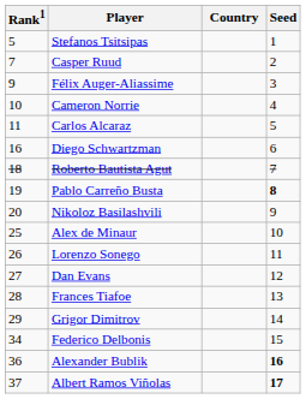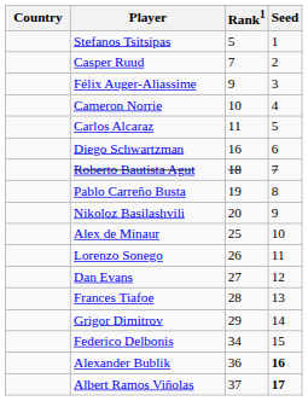 <table class=wikitable>
 <tr>
+<th width="70">Country</th>
+<th width="175">Player</th>
 <th>Rank<sup>1</sup></th>
-<th width="175">Player</th>
-<th width="70">Country</th>
 <th>Seed</th>
 </tr>
 <tr>
+<td></td>
+<td><a href='#'>Stefanos Tsitsipas</a></td>
 <td>5</td>
-<td><a href='#'>Stefanos Tsitsipas</a></td>
-<td></td>
 <td>1</td>
 </tr>
 <tr>
+<td></td>
+<td><a href='#'>Casper Ruud</a></td>
 <td>7</td>
-<td><a href='#'>Casper Ruud</a></td>
-<td></td>
 <td>2</td>
 </tr>
 <tr>
+<td></td>
+<td><a href='#'>Félix Auger-Aliassime</a></td>
 <td>9</td>
-<td><a href='#'>Félix Auger-Aliassime</a></td>
-<td></td>
 <td>3</td>
 </tr>
 <tr>
+<td></td>
+<td><a href='#'>Cameron Norrie</a></td>
 <td>10</td>
-<td><a href='#'>Cameron Norrie</a></td>
-<td></td>
 <td>4</td>
 </tr>
 <tr>
+<td></td>
+<td><a href='#'>Carlos Alcaraz</a></td>
 <td>11</td>
-<td><a href='#'>Carlos Alcaraz</a></td>
-<td></td>
 <td>5</td>
 </tr>
 <tr>
+<td></td>
+<td><a href='#'>Diego Schwartzman</a></td>
 <td>16</td>
-<td><a href='#'>Diego Schwartzman</a></td>
-<td></td>
 <td>6</td>
 </tr>
 <tr>
+<td><s></s></td>
+<td><s><a href='#'>Roberto Bautista Agut</a></s></td>
 <td><s>18</s></td>
-<td><s><a href='#'>Roberto Bautista Agut</a></s></td>
-<td><s></s></td>
 <td><s>7</s></td>
 </tr>
 <tr>
+<td></td>
+<td><a href='#'>Pablo Carreño Busta</a></td>
 <td>19</td>
-<td><a href='#'>Pablo Carreño Busta</a></td>
-<td></td>
-<td><strong>8</strong></td>
+<td>8</td>
 </tr>
 <tr>
+<td></td>
+<td><a href='#'>Nikoloz Basilashvili</a></td>
 <td>20</td>
-<td><a href='#'>Nikoloz Basilashvili</a></td>
-<td></td>
 <td>9</td>
 </tr>
 <tr>
+<td></td>
+<td><a href='#'>Alex de Minaur</a></td>
 <td>25</td>
-<td><a href='#'>Alex de Minaur</a></td>
-<td></td>
 <td>10</td>
 </tr>
 <tr>
+<td></td>
+<td><a href='#'>Lorenzo Sonego</a></td>
 <td>26</td>
-<td><a href='#'>Lorenzo Sonego</a></td>
-<td></td>
 <td>11</td>
 </tr>
 <tr>
+<td></td>
+<td><a href='#'>Dan Evans</a></td>
 <td>27</td>
-<td><a href='#'>Dan Evans</a></td>
-<td></td>
 <td>12</td>
 </tr>
 <tr>
+<td></td>
+<td><a href='#'>Frances Tiafoe</a></td>
 <td>28</td>
-<td><a href='#'>Frances Tiafoe</a></td>
-<td></td>
 <td>13</td>
 </tr>
 <tr>
+<td></td>
+<td><a href='#'>Grigor Dimitrov</a></td>
 <td>29</td>
-<td><a href='#'>Grigor Dimitrov</a></td>
-<td></td>
 <td>14</td>
 </tr>
 <tr>
+<td></td>
+<td><a href='#'>Federico Delbonis</a></td>
 <td>34</td>
-<td><a href='#'>Federico Delbonis</a></td>
-<td></td>
 <td>15</td>
 </tr>
 <tr>
+<td></td>
+<td><a href='#'>Alexander Bublik</a></td>
 <td>36</td>
-<td><a href='#'>Alexander Bublik</a></td>
-<td></td>
 <td><strong>16</strong></td>
 </tr>
 <tr>
+<td></td>
+<td><a href='#'>Albert Ramos Viñolas</a></td>
 <td>37</td>
-<td><a href='#'>Albert Ramos Viñolas</a></td>
-<td></td>
 <td><strong>17</strong></td>
 </tr>
 </table>
